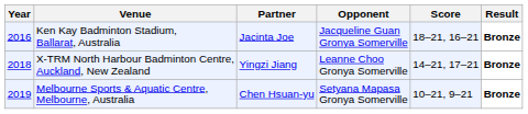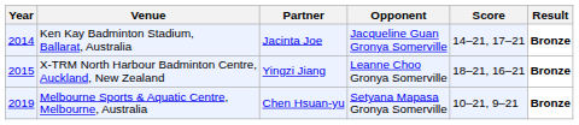 <table class="sortable wikitable" style="font-size: 90%;">
 <tr>
 <th>Year</th>
 <th>Venue</th>
 <th>Partner</th>
 <th>Opponent</th>
 <th>Score</th>
 <th>Result</th>
 </tr>
 <tr style="background:#ECF2FF">
-<td align="center"><a href='#'>2016</a></td>
+<td align="center"><a href='#'>2014</a></td>
 <td align="left">Ken Kay Badminton Stadium,<br><a href='#'>Ballarat</a>, Australia</td>
 <td align="left"> <a href='#'>Jacinta Joe</a></td>
 <td align="left"> <a href='#'>Jacqueline Guan</a><br> <a href='#'>Gronya Somerville</a></td>
-<td align="left">18–21, 16–21</td>
+<td align="left">14–21, 17–21</td>
 <td style="text-align:left; background:white"> <strong>Bronze</strong></td>
 </tr>
 <tr style="background:#ECF2FF">
-<td align="center"><a href='#'>2018</a></td>
+<td align="center"><a href='#'>2015</a></td>
 <td align="left">X-TRM North Harbour Badminton Centre,<br><a href='#'>Auckland</a>, New Zealand</td>
 <td align="left"> <a href='#'>Yingzi Jiang</a></td>
 <td align="left"> <a href='#'>Leanne Choo</a><br> Gronya Somerville</td>
-<td align="left">14–21, 17–21</td>
+<td align="left">18–21, 16–21</td>
 <td style="text-align:left; background:white"> <strong>Bronze</strong></td>
 </tr>
 <tr style="background:#ECF2FF">
 <td align="center"><a href='#'>2019</a></td>
 <td align="left"><a href='#'>Melbourne Sports & Aquatic Centre</a>,<br><a href='#'>Melbourne</a>, Australia</td>
 <td align="left"> <a href='#'>Chen Hsuan-yu</a></td>
 <td align="left"> <a href='#'>Setyana Mapasa</a><br> Gronya Somerville</td>
 <td align="left">10–21, 9–21</td>
 <td style="text-align:left; background:white"> <strong>Bronze</strong></td>
 </tr>
 </table>
